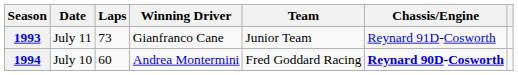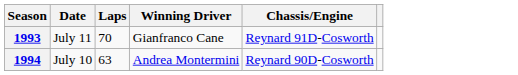 <table class="wikitable" style="font-size: 95%;">
 <tr>
 <th>Season</th>
 <th>Date</th>
 <th>Laps</th>
 <th>Winning Driver</th>
-<th>Team</th>
 <th>Chassis/Engine</th>
 <th></th>
 </tr>
 <tr>
 <th><a href='#'>1993</a></th>
 <td>July 11</td>
-<td>73</td>
+<td>70</td>
 <td> Gianfranco Cane</td>
-<td>Junior Team</td>
 <td><a href='#'>Reynard 91D</a>-<a href='#'>Cosworth</a></td>
 <td></td>
 </tr>
 <tr>
 <th><a href='#'>1994</a></th>
 <td>July 10</td>
-<td>60</td>
+<td>63</td>
 <td> <a href='#'>Andrea Montermini</a></td>
-<td>Fred Goddard Racing</td>
-<td><strong><a href='#'>Reynard 90D</a>-<a href='#'>Cosworth</a></strong></td>
+<td><a href='#'>Reynard 90D</a>-<a href='#'>Cosworth</a></td>
 <td></td>
 </tr>
 </table>
